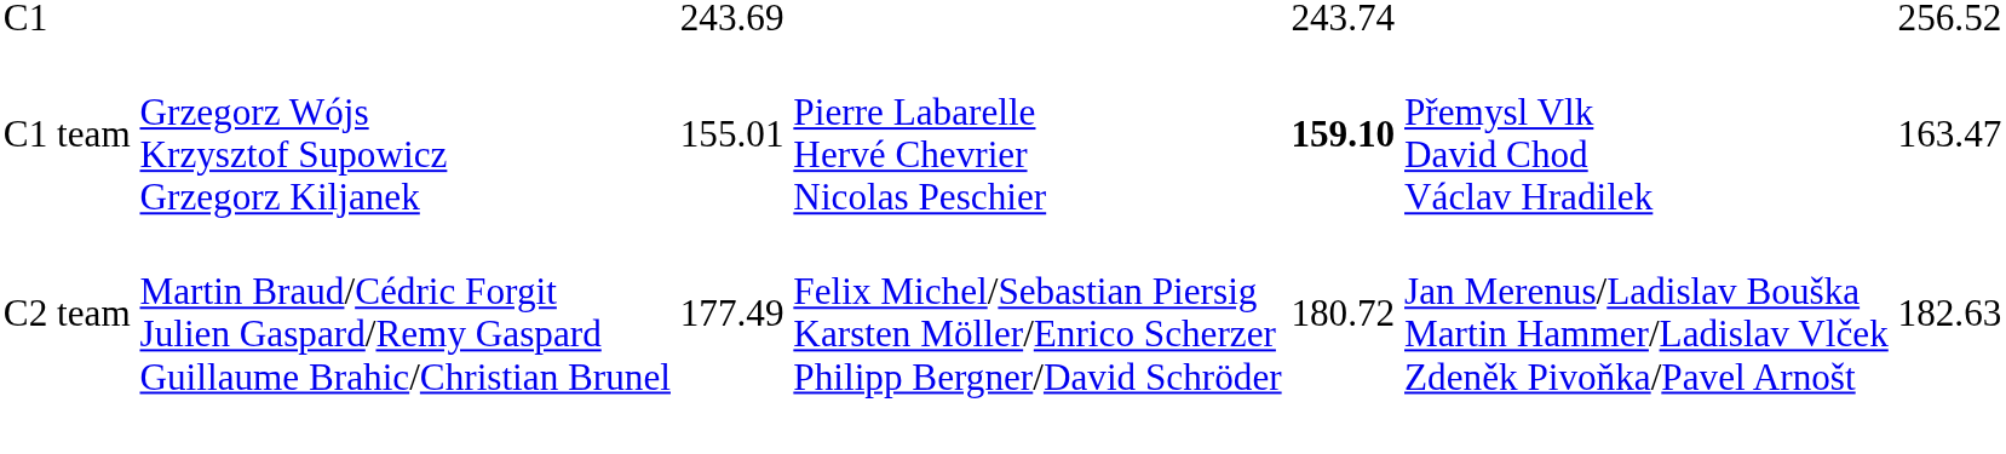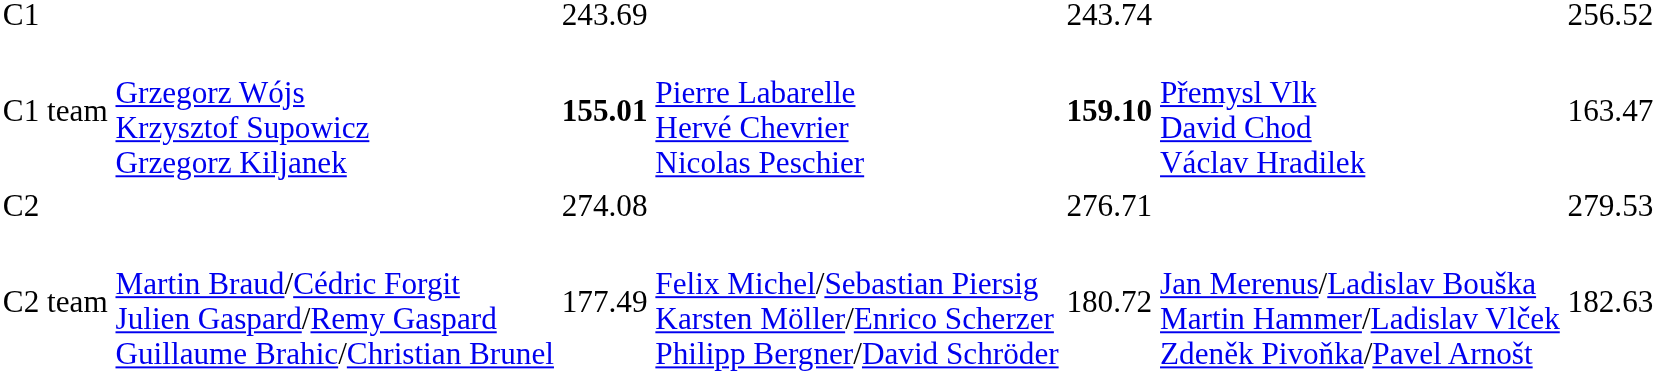 <table>
 <tr>
 <td>C1</td>
 <td></td>
 <td>243.69</td>
 <td></td>
 <td>243.74</td>
 <td></td>
 <td>256.52</td>
 </tr>
 <tr>
 <td>C1 team</td>
 <td><br><a href='#'>Grzegorz Wójs</a><br><a href='#'>Krzysztof Supowicz</a><br><a href='#'>Grzegorz Kiljanek</a></td>
-<td>155.01</td>
+<td><strong>155.01</strong></td>
 <td><br><a href='#'>Pierre Labarelle</a><br><a href='#'>Hervé Chevrier</a><br><a href='#'>Nicolas Peschier</a></td>
 <td><strong>159.10</strong></td>
 <td><br><a href='#'>Přemysl Vlk</a><br><a href='#'>David Chod</a><br><a href='#'>Václav Hradilek</a></td>
 <td>163.47</td>
+</tr>
+<tr>
+<td>C2</td>
+<td></td>
+<td>274.08</td>
+<td></td>
+<td>276.71</td>
+<td></td>
+<td>279.53</td>
 </tr>
 <tr>
 <td>C2 team</td>
 <td><br><a href='#'>Martin Braud</a>/<a href='#'>Cédric Forgit</a><br><a href='#'>Julien Gaspard</a>/<a href='#'>Remy Gaspard</a><br><a href='#'>Guillaume Brahic</a>/<a href='#'>Christian Brunel</a></td>
 <td>177.49</td>
 <td><br><a href='#'>Felix Michel</a>/<a href='#'>Sebastian Piersig</a><br><a href='#'>Karsten Möller</a>/<a href='#'>Enrico Scherzer</a><br><a href='#'>Philipp Bergner</a>/<a href='#'>David Schröder</a></td>
 <td>180.72</td>
 <td><br><a href='#'>Jan Merenus</a>/<a href='#'>Ladislav Bouška</a><br><a href='#'>Martin Hammer</a>/<a href='#'>Ladislav Vlček</a><br><a href='#'>Zdeněk Pivoňka</a>/<a href='#'>Pavel Arnošt</a></td>
 <td>182.63</td>
 </tr>
 </table>
